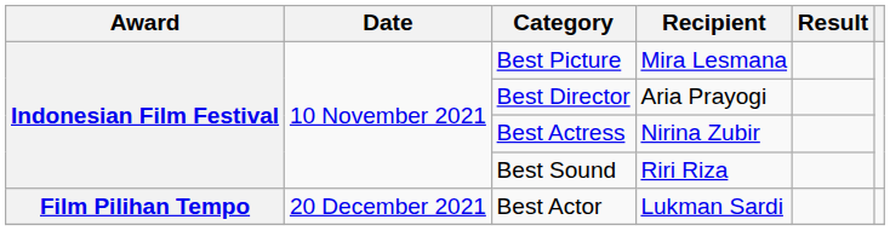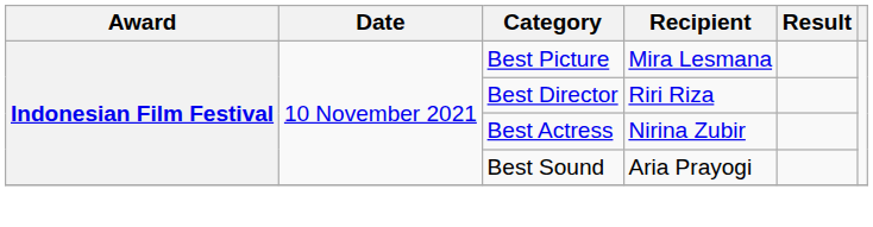 <table class="wikitable sortable plainrowheaders">
 <tr>
 <th>Award</th>
 <th>Date</th>
 <th>Category</th>
 <th>Recipient</th>
 <th>Result</th>
 <th></th>
 </tr>
 <tr>
 <th scope="row" rowspan="4"><a href='#'>Indonesian Film Festival</a></th>
 <td rowspan="4"><a href='#'>10 November 2021</a></td>
 <td><a href='#'>Best Picture</a></td>
 <td><a href='#'>Mira Lesmana</a></td>
 <td></td>
 <td rowspan="4" align="center"></td>
 </tr>
 <tr>
 <td><a href='#'>Best Director</a></td>
-<td>Aria Prayogi</td>
+<td><a href='#'>Riri Riza</a></td>
 <td></td>
 </tr>
 <tr>
 <td><a href='#'>Best Actress</a></td>
 <td><a href='#'>Nirina Zubir</a></td>
 <td></td>
 </tr>
 <tr>
 <td>Best Sound</td>
-<td><a href='#'>Riri Riza</a></td>
+<td>Aria Prayogi</td>
 <td></td>
-</tr>
-<tr>
-<th scope="row"><a href='#'>Film Pilihan Tempo</a></th>
-<td><a href='#'>20 December 2021</a></td>
-<td>Best Actor</td>
-<td><a href='#'>Lukman Sardi</a></td>
-<td></td>
-<td align="center"></td>
 </tr>
 <tr>
 </tr>
 </table>
